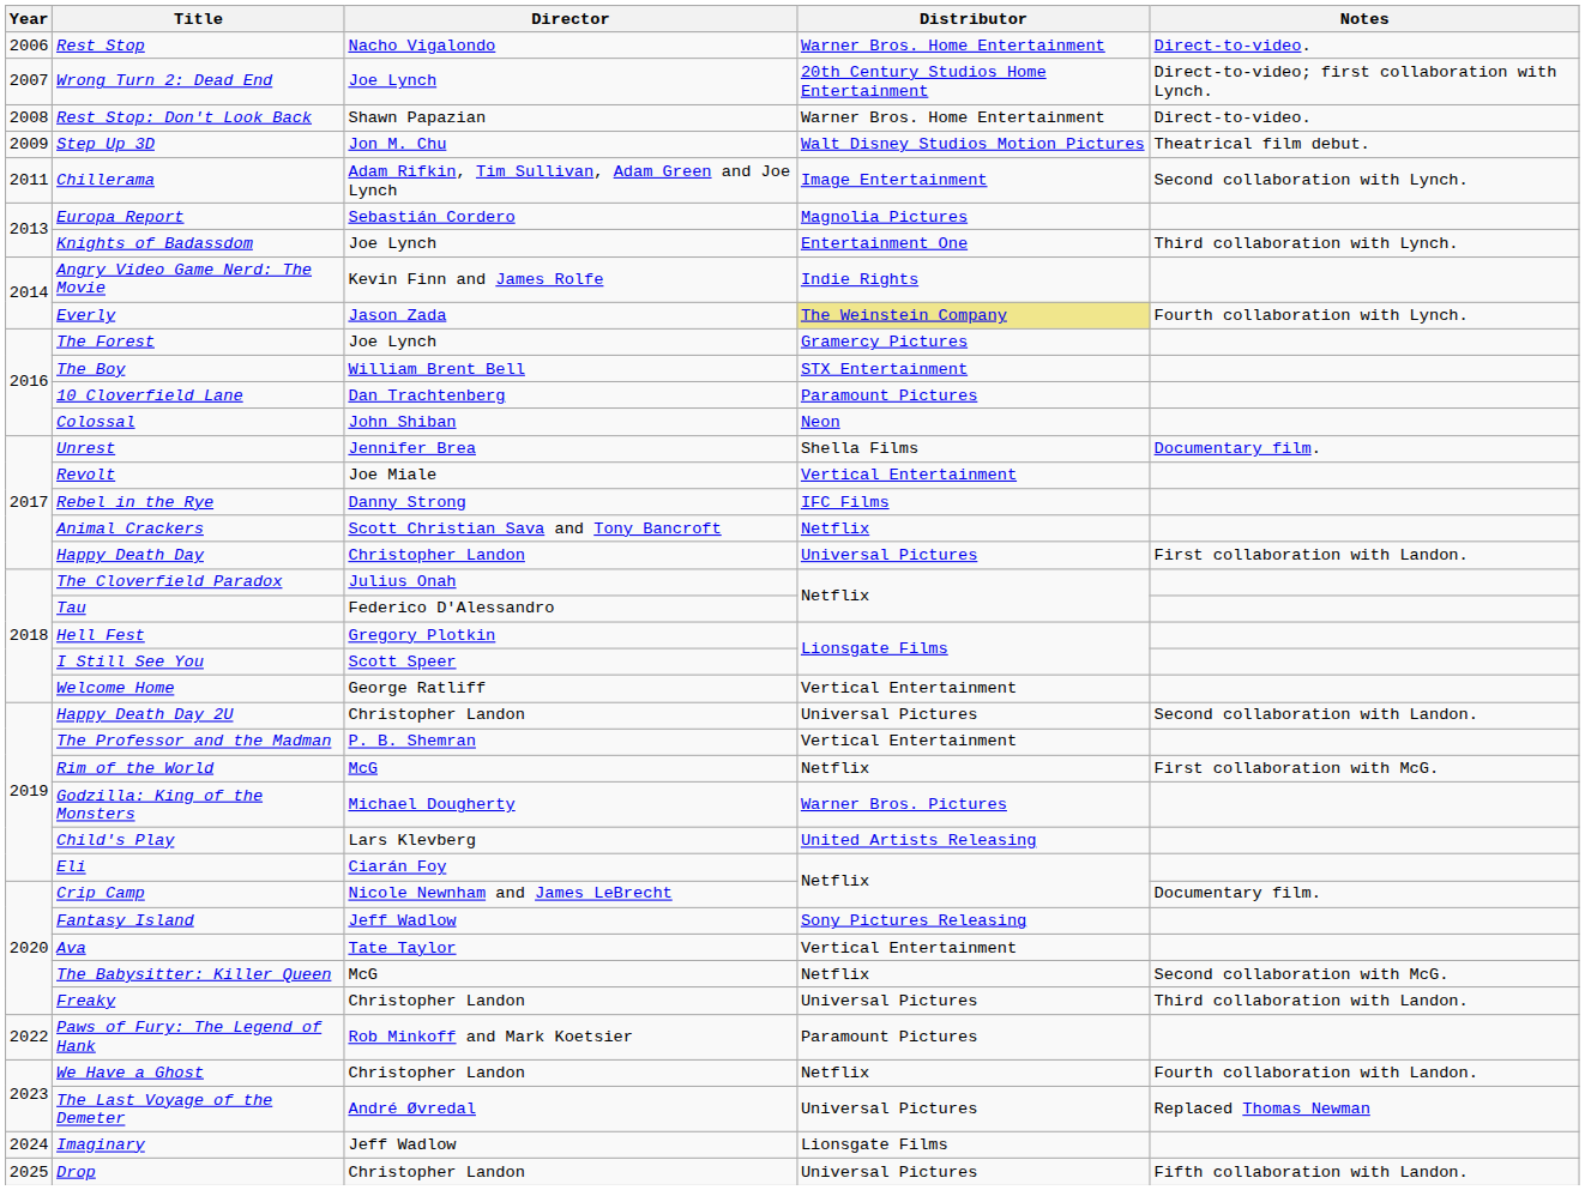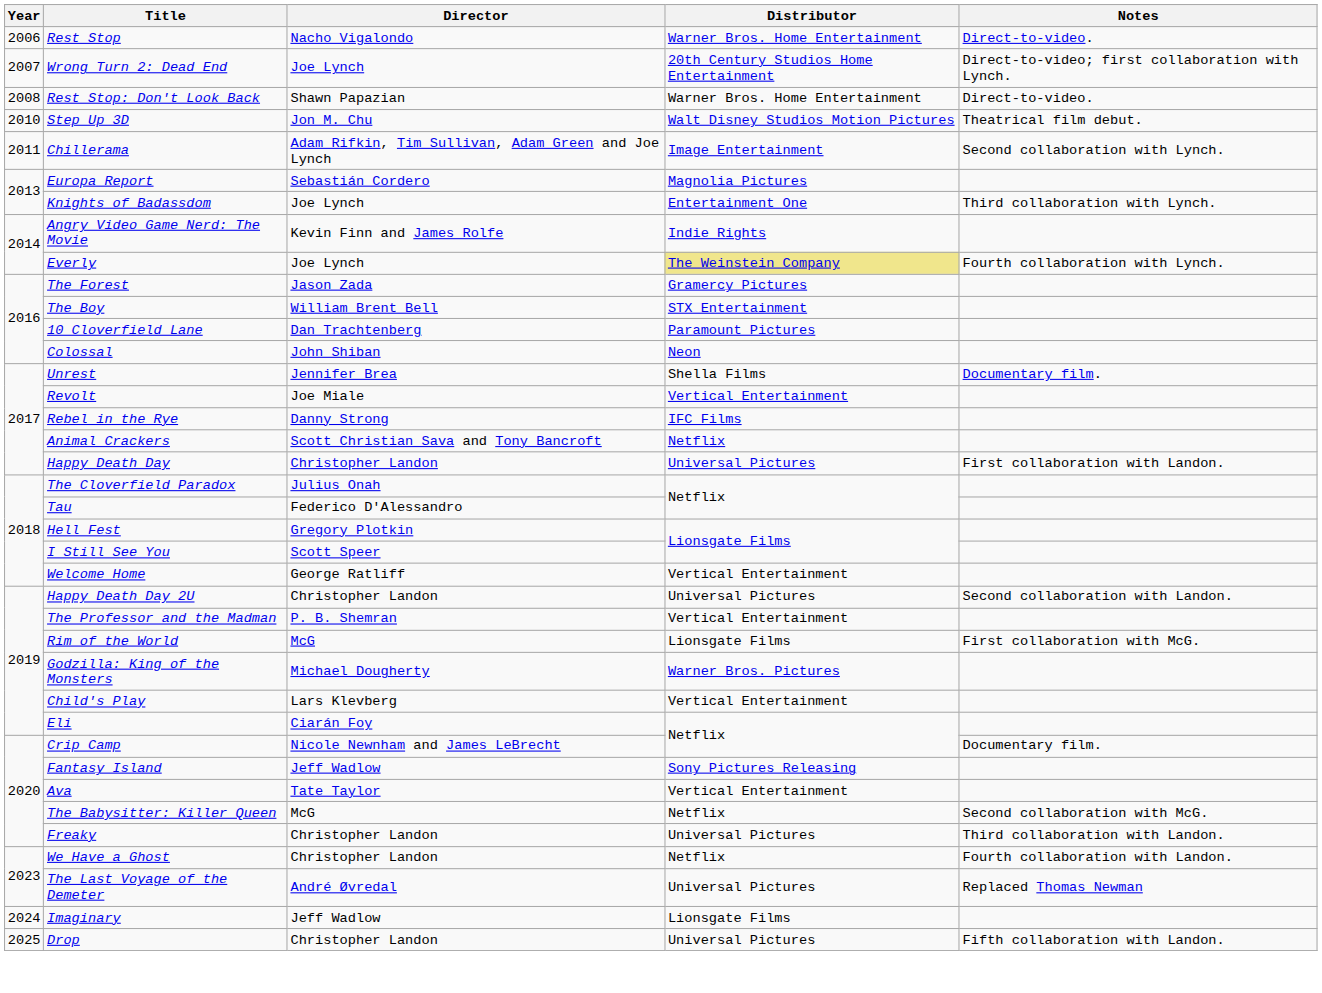 <table class="wikitable">
 <tr>
 <th>Year</th>
 <th>Title</th>
 <th>Director</th>
 <th>Distributor</th>
 <th>Notes</th>
 </tr>
 <tr>
 <td>2006</td>
 <td><em><a href='#'>Rest Stop</a></em></td>
 <td><a href='#'>Nacho Vigalondo</a></td>
 <td><a href='#'>Warner Bros. Home Entertainment</a></td>
 <td><a href='#'>Direct-to-video</a>.</td>
 </tr>
 <tr>
 <td>2007</td>
 <td><em><a href='#'>Wrong Turn 2: Dead End</a></em></td>
 <td><a href='#'>Joe Lynch</a></td>
 <td><a href='#'>20th Century Studios Home Entertainment</a></td>
 <td>Direct-to-video; first collaboration with Lynch.</td>
 </tr>
 <tr>
 <td>2008</td>
 <td><em><a href='#'>Rest Stop: Don't Look Back</a></em></td>
 <td>Shawn Papazian</td>
 <td>Warner Bros. Home Entertainment</td>
 <td>Direct-to-video.</td>
 </tr>
 <tr>
-<td>2009</td>
+<td>2010</td>
 <td><em><a href='#'>Step Up 3D</a></em></td>
 <td><a href='#'>Jon M. Chu</a></td>
 <td><a href='#'>Walt Disney Studios Motion Pictures</a></td>
 <td>Theatrical film debut.</td>
 </tr>
 <tr>
 <td>2011</td>
 <td><em><a href='#'>Chillerama</a></em></td>
 <td><a href='#'>Adam Rifkin</a>, <a href='#'>Tim Sullivan</a>, <a href='#'>Adam Green</a> and Joe Lynch</td>
 <td><a href='#'>Image Entertainment</a></td>
 <td>Second collaboration with Lynch.</td>
 </tr>
 <tr>
 <td rowspan="2">2013</td>
 <td><em><a href='#'>Europa Report</a></em></td>
 <td><a href='#'>Sebastián Cordero</a></td>
 <td><a href='#'>Magnolia Pictures</a></td>
 <td></td>
 </tr>
 <tr>
 <td><em><a href='#'>Knights of Badassdom</a></em></td>
 <td>Joe Lynch</td>
 <td><a href='#'>Entertainment One</a></td>
 <td>Third collaboration with Lynch.</td>
 </tr>
 <tr>
 <td rowspan="2">2014</td>
 <td><em><a href='#'>Angry Video Game Nerd: The Movie</a></em></td>
 <td>Kevin Finn and <a href='#'>James Rolfe</a></td>
 <td><a href='#'>Indie Rights</a></td>
 <td></td>
 </tr>
 <tr>
 <td><em><a href='#'>Everly</a></em></td>
-<td><a href='#'>Jason Zada</a></td>
+<td>Joe Lynch</td>
 <td style="background: khaki;"><a href='#'>The Weinstein Company</a></td>
 <td>Fourth collaboration with Lynch.</td>
 </tr>
 <tr>
 <td rowspan="4">2016</td>
 <td><em><a href='#'>The Forest</a></em></td>
-<td>Joe Lynch</td>
+<td><a href='#'>Jason Zada</a></td>
 <td><a href='#'>Gramercy Pictures</a></td>
 <td></td>
 </tr>
 <tr>
 <td><em><a href='#'>The Boy</a></em></td>
 <td><a href='#'>William Brent Bell</a></td>
 <td><a href='#'>STX Entertainment</a></td>
 <td></td>
 </tr>
 <tr>
 <td><em><a href='#'>10 Cloverfield Lane</a></em></td>
 <td><a href='#'>Dan Trachtenberg</a></td>
 <td><a href='#'>Paramount Pictures</a></td>
 <td></td>
 </tr>
 <tr>
 <td><em><a href='#'>Colossal</a></em></td>
 <td><a href='#'>John Shiban</a></td>
 <td><a href='#'>Neon</a></td>
 <td></td>
 </tr>
 <tr>
 <td rowspan="5">2017</td>
 <td><em><a href='#'>Unrest</a></em></td>
 <td><a href='#'>Jennifer Brea</a></td>
 <td>Shella Films</td>
 <td><a href='#'>Documentary film</a>.</td>
 </tr>
 <tr>
 <td><em><a href='#'>Revolt</a></em></td>
 <td>Joe Miale</td>
 <td><a href='#'>Vertical Entertainment</a></td>
 <td></td>
 </tr>
 <tr>
 <td><em><a href='#'>Rebel in the Rye</a></em></td>
 <td><a href='#'>Danny Strong</a></td>
 <td><a href='#'>IFC Films</a></td>
 <td></td>
 </tr>
 <tr>
 <td><em><a href='#'>Animal Crackers</a></em></td>
 <td><a href='#'>Scott Christian Sava</a> and <a href='#'>Tony Bancroft</a></td>
 <td><a href='#'>Netflix</a></td>
 <td></td>
 </tr>
 <tr>
 <td><em><a href='#'>Happy Death Day</a></em></td>
 <td><a href='#'>Christopher Landon</a></td>
 <td><a href='#'>Universal Pictures</a></td>
 <td>First collaboration with Landon.</td>
 </tr>
 <tr>
 <td rowspan="5">2018</td>
 <td><em><a href='#'>The Cloverfield Paradox</a></em></td>
 <td><a href='#'>Julius Onah</a></td>
 <td rowspan="2">Netflix</td>
 <td></td>
 </tr>
 <tr>
 <td><em><a href='#'>Tau</a></em></td>
 <td>Federico D'Alessandro</td>
 <td></td>
 </tr>
 <tr>
 <td><em><a href='#'>Hell Fest</a></em></td>
 <td><a href='#'>Gregory Plotkin</a></td>
 <td rowspan="2"><a href='#'>Lionsgate Films</a></td>
 <td></td>
 </tr>
 <tr>
 <td><em><a href='#'>I Still See You</a></em></td>
 <td><a href='#'>Scott Speer</a></td>
 <td></td>
 </tr>
 <tr>
 <td><em><a href='#'>Welcome Home</a></em></td>
 <td>George Ratliff</td>
 <td>Vertical Entertainment</td>
 <td></td>
 </tr>
 <tr>
 <td rowspan="6">2019</td>
 <td><em><a href='#'>Happy Death Day 2U</a></em></td>
 <td>Christopher Landon</td>
 <td>Universal Pictures</td>
 <td>Second collaboration with Landon.</td>
 </tr>
 <tr>
 <td><em><a href='#'>The Professor and the Madman</a></em></td>
 <td><a href='#'>P. B. Shemran</a></td>
 <td>Vertical Entertainment</td>
 <td></td>
 </tr>
 <tr>
 <td><em><a href='#'>Rim of the World</a></em></td>
 <td><a href='#'>McG</a></td>
-<td>Netflix</td>
+<td>Lionsgate Films</td>
 <td>First collaboration with McG.</td>
 </tr>
 <tr>
 <td><em><a href='#'>Godzilla: King of the Monsters</a></em></td>
 <td><a href='#'>Michael Dougherty</a></td>
 <td><a href='#'>Warner Bros. Pictures</a></td>
 <td></td>
 </tr>
 <tr>
 <td><em><a href='#'>Child's Play</a></em></td>
 <td>Lars Klevberg</td>
-<td><a href='#'>United Artists Releasing</a></td>
+<td>Vertical Entertainment</td>
 <td></td>
 </tr>
 <tr>
 <td><em><a href='#'>Eli</a></em></td>
 <td><a href='#'>Ciarán Foy</a></td>
 <td rowspan="2">Netflix</td>
 <td></td>
 </tr>
 <tr>
 <td rowspan="5">2020</td>
 <td><em><a href='#'>Crip Camp</a></em></td>
 <td><a href='#'>Nicole Newnham</a> and <a href='#'>James LeBrecht</a></td>
 <td>Documentary film.</td>
 </tr>
 <tr>
 <td><em><a href='#'>Fantasy Island</a></em></td>
 <td><a href='#'>Jeff Wadlow</a></td>
 <td><a href='#'>Sony Pictures Releasing</a></td>
 <td></td>
 </tr>
 <tr>
 <td><em><a href='#'>Ava</a></em></td>
 <td><a href='#'>Tate Taylor</a></td>
 <td>Vertical Entertainment</td>
 <td></td>
 </tr>
 <tr>
 <td><em><a href='#'>The Babysitter: Killer Queen</a></em></td>
 <td>McG</td>
 <td>Netflix</td>
 <td>Second collaboration with McG.</td>
 </tr>
 <tr>
 <td><em><a href='#'>Freaky</a></em></td>
 <td>Christopher Landon</td>
 <td>Universal Pictures</td>
 <td>Third collaboration with Landon.</td>
 </tr>
 <tr>
-<td>2022</td>
-<td><em><a href='#'>Paws of Fury: The Legend of Hank</a></em></td>
-<td><a href='#'>Rob Minkoff</a> and Mark Koetsier</td>
-<td>Paramount Pictures</td>
-<td></td>
-</tr>
-<tr>
 <td rowspan="2">2023</td>
 <td><em><a href='#'>We Have a Ghost</a></em></td>
 <td>Christopher Landon</td>
 <td>Netflix</td>
 <td>Fourth collaboration with Landon.</td>
 </tr>
 <tr>
 <td><em><a href='#'>The Last Voyage of the Demeter</a></em></td>
 <td><a href='#'>André Øvredal</a></td>
 <td>Universal Pictures</td>
 <td>Replaced <a href='#'>Thomas Newman</a></td>
 </tr>
 <tr>
 <td>2024</td>
 <td><em><a href='#'>Imaginary</a></em></td>
 <td>Jeff Wadlow</td>
 <td>Lionsgate Films</td>
 <td></td>
 </tr>
 <tr>
 <td>2025</td>
 <td><em><a href='#'>Drop</a></em></td>
 <td>Christopher Landon</td>
 <td>Universal Pictures</td>
 <td>Fifth collaboration with Landon.</td>
 </tr>
 </table>
